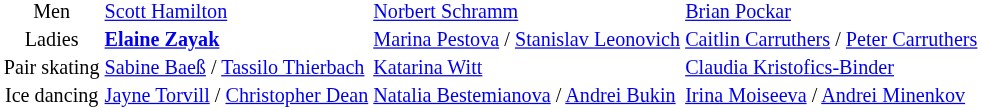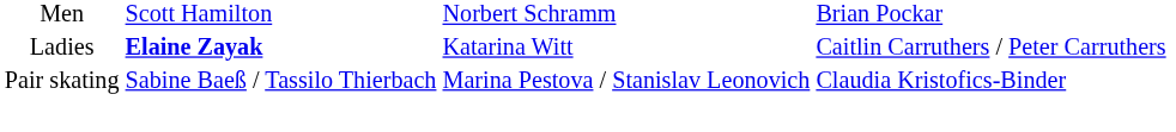 <table>
 <tr>
 <td align=center>Men</td>
 <td> <a href='#'>Scott Hamilton</a></td>
 <td> <a href='#'>Norbert Schramm</a></td>
 <td> <a href='#'>Brian Pockar</a></td>
 </tr>
 <tr>
 <td align=center>Ladies</td>
 <td><strong> <a href='#'>Elaine Zayak</a></strong></td>
-<td> <a href='#'>Marina Pestova</a> / <a href='#'>Stanislav Leonovich</a></td>
+<td> <a href='#'>Katarina Witt</a></td>
 <td> <a href='#'>Caitlin Carruthers</a> / <a href='#'>Peter Carruthers</a></td>
 </tr>
 <tr>
 <td align=center>Pair skating</td>
 <td> <a href='#'>Sabine Baeß</a> / <a href='#'>Tassilo Thierbach</a></td>
-<td> <a href='#'>Katarina Witt</a></td>
+<td> <a href='#'>Marina Pestova</a> / <a href='#'>Stanislav Leonovich</a></td>
 <td> <a href='#'>Claudia Kristofics-Binder</a></td>
 </tr>
-<tr>
-<td align=center>Ice dancing</td>
-<td> <a href='#'>Jayne Torvill</a> / <a href='#'>Christopher Dean</a></td>
-<td> <a href='#'>Natalia Bestemianova</a> / <a href='#'>Andrei Bukin</a></td>
-<td> <a href='#'>Irina Moiseeva</a> / <a href='#'>Andrei Minenkov</a></td>
-</tr>
 </table>
